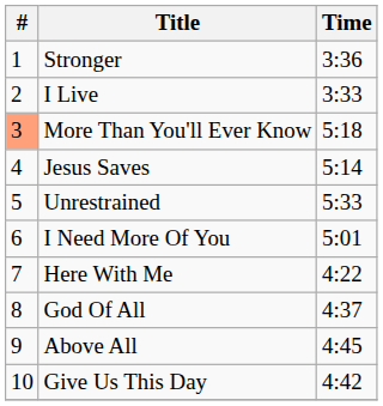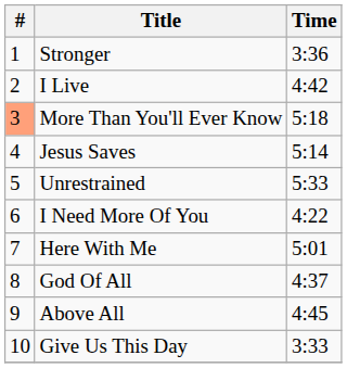 <table class="wikitable">
 <tr>
 <th align=left>#</th>
 <th align=left>Title</th>
 <th align=left>Time</th>
 </tr>
 <tr>
 <td align=left>1</td>
 <td align=left>Stronger</td>
 <td align=left>3:36</td>
 </tr>
 <tr>
 <td align=left>2</td>
 <td align=left>I Live</td>
-<td align=left>3:33</td>
+<td align=left>4:42</td>
 </tr>
 <tr>
 <td align=left style="background: lightsalmon;">3</td>
 <td align=left>More Than You'll Ever Know</td>
 <td align=left>5:18</td>
 </tr>
 <tr>
 <td align=left>4</td>
 <td align=left>Jesus Saves</td>
 <td align=left>5:14</td>
 </tr>
 <tr>
 <td align=left>5</td>
 <td align=left>Unrestrained</td>
 <td align=left>5:33</td>
 </tr>
 <tr>
 <td align=left>6</td>
 <td align=left>I Need More Of You</td>
-<td align=left>5:01</td>
+<td align=left>4:22</td>
 </tr>
 <tr>
 <td align=left>7</td>
 <td align=left>Here With Me</td>
-<td align=left>4:22</td>
+<td align=left>5:01</td>
 </tr>
 <tr>
 <td align=left>8</td>
 <td align=left>God Of All</td>
 <td align=left>4:37</td>
 </tr>
 <tr>
 <td align=left>9</td>
 <td align=left>Above All</td>
 <td align=left>4:45</td>
 </tr>
 <tr>
 <td align=left>10</td>
 <td align=left>Give Us This Day</td>
-<td align=left>4:42</td>
+<td align=left>3:33</td>
 </tr>
 <tr>
 </tr>
 </table>
